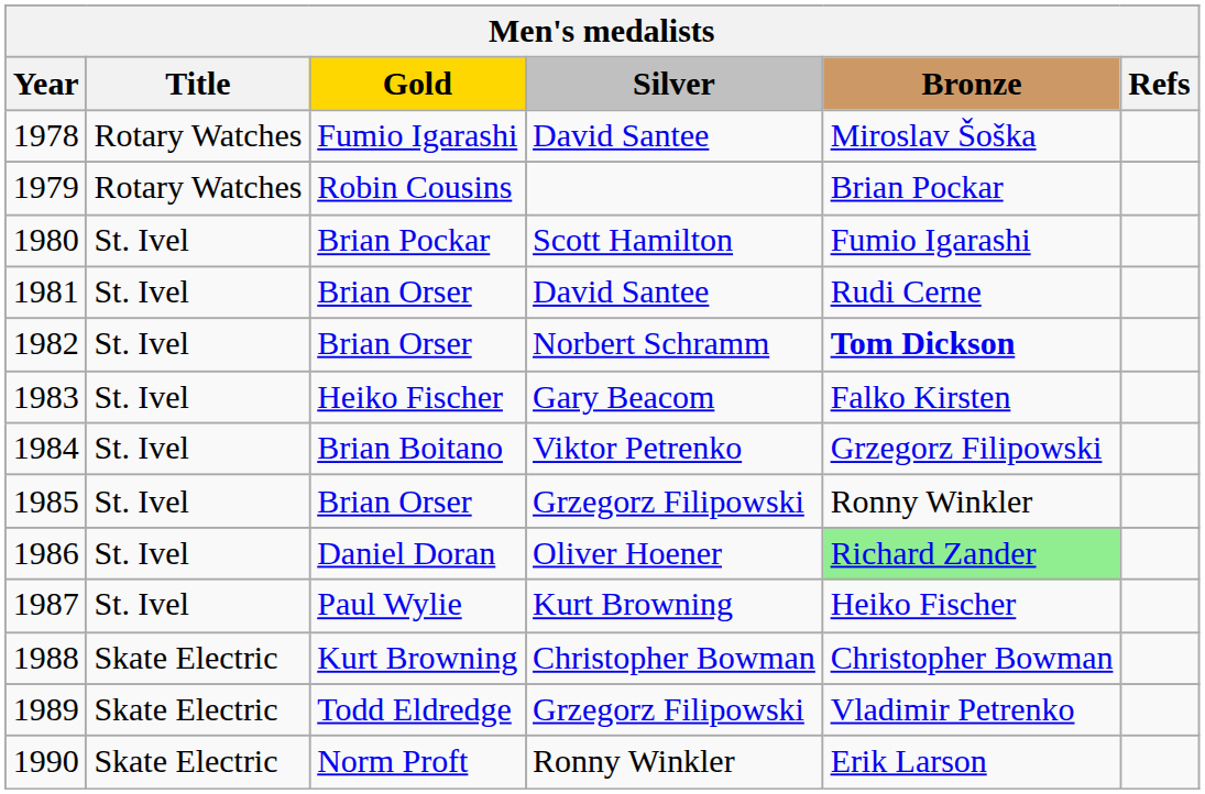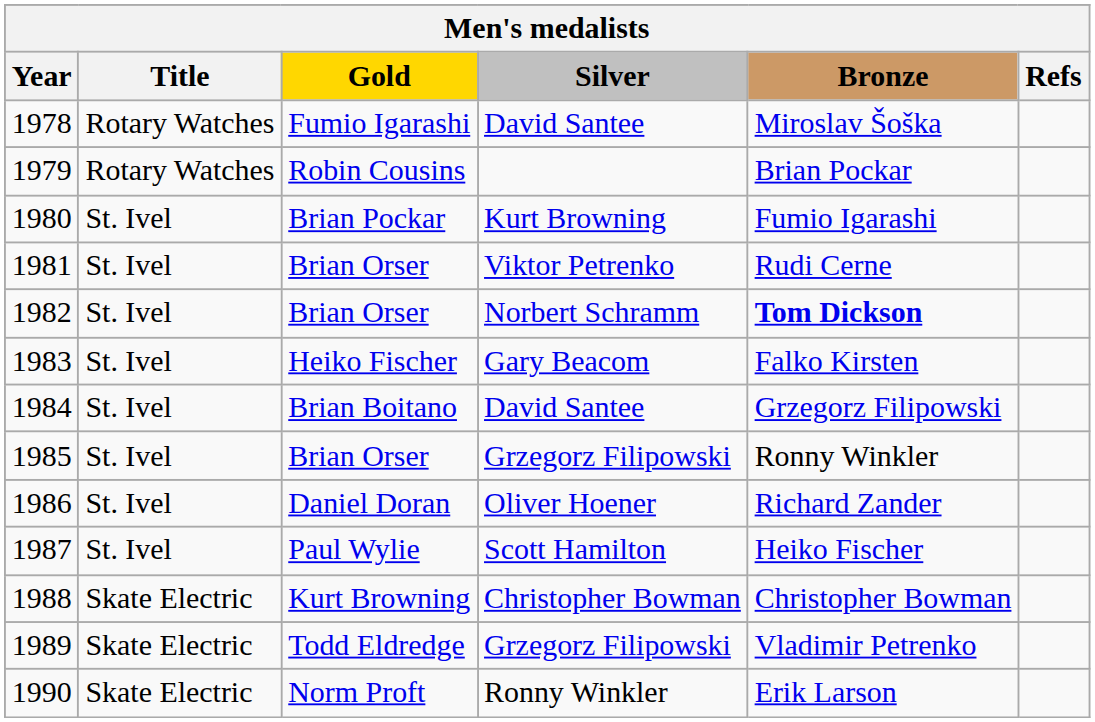 <table class="wikitable">
 <tr>
 <th colspan=6 align=center>Men's medalists</th>
 </tr>
 <tr>
 <th>Year</th>
 <th>Title</th>
 <td align=center bgcolor=gold><strong>Gold</strong></td>
 <td align=center bgcolor=silver><strong>Silver</strong></td>
 <td align=center bgcolor=cc9966><strong>Bronze</strong></td>
 <th>Refs</th>
 </tr>
 <tr>
 <td>1978</td>
 <td>Rotary Watches</td>
 <td> <a href='#'>Fumio Igarashi</a></td>
 <td> <a href='#'>David Santee</a></td>
 <td> <a href='#'>Miroslav Šoška</a></td>
 <td></td>
 </tr>
 <tr>
 <td>1979</td>
 <td>Rotary Watches</td>
 <td> <a href='#'>Robin Cousins</a></td>
 <td></td>
 <td> <a href='#'>Brian Pockar</a></td>
 <td></td>
 </tr>
 <tr>
 <td>1980</td>
 <td>St. Ivel</td>
 <td> <a href='#'>Brian Pockar</a></td>
-<td> <a href='#'>Scott Hamilton</a></td>
+<td> <a href='#'>Kurt Browning</a></td>
 <td> <a href='#'>Fumio Igarashi</a></td>
 <td></td>
 </tr>
 <tr>
 <td>1981</td>
 <td>St. Ivel</td>
 <td> <a href='#'>Brian Orser</a></td>
-<td> <a href='#'>David Santee</a></td>
+<td> <a href='#'>Viktor Petrenko</a></td>
 <td> <a href='#'>Rudi Cerne</a></td>
 <td></td>
 </tr>
 <tr>
 <td>1982</td>
 <td>St. Ivel</td>
 <td> <a href='#'>Brian Orser</a></td>
 <td> <a href='#'>Norbert Schramm</a></td>
 <td><strong> <a href='#'>Tom Dickson</a></strong></td>
 <td></td>
 </tr>
 <tr>
 <td>1983</td>
 <td>St. Ivel</td>
 <td> <a href='#'>Heiko Fischer</a></td>
 <td> <a href='#'>Gary Beacom</a></td>
 <td> <a href='#'>Falko Kirsten</a></td>
 <td></td>
 </tr>
 <tr>
 <td>1984</td>
 <td>St. Ivel</td>
 <td> <a href='#'>Brian Boitano</a></td>
-<td> <a href='#'>Viktor Petrenko</a></td>
+<td> <a href='#'>David Santee</a></td>
 <td> <a href='#'>Grzegorz Filipowski</a></td>
 <td></td>
 </tr>
 <tr>
 <td>1985</td>
 <td>St. Ivel</td>
 <td> <a href='#'>Brian Orser</a></td>
 <td> <a href='#'>Grzegorz Filipowski</a></td>
 <td> Ronny Winkler</td>
 <td></td>
 </tr>
 <tr>
 <td>1986</td>
 <td>St. Ivel</td>
 <td> <a href='#'>Daniel Doran</a></td>
 <td> <a href='#'>Oliver Hoener</a></td>
-<td style="background: lightgreen;"> <a href='#'>Richard Zander</a></td>
+<td> <a href='#'>Richard Zander</a></td>
 <td></td>
 </tr>
 <tr>
 <td>1987</td>
 <td>St. Ivel</td>
 <td> <a href='#'>Paul Wylie</a></td>
-<td> <a href='#'>Kurt Browning</a></td>
+<td> <a href='#'>Scott Hamilton</a></td>
 <td> <a href='#'>Heiko Fischer</a></td>
 <td></td>
 </tr>
 <tr>
 <td>1988</td>
 <td>Skate Electric</td>
 <td> <a href='#'>Kurt Browning</a></td>
 <td> <a href='#'>Christopher Bowman</a></td>
 <td> <a href='#'>Christopher Bowman</a></td>
 <td></td>
 </tr>
 <tr>
 <td>1989</td>
 <td>Skate Electric</td>
 <td> <a href='#'>Todd Eldredge</a></td>
 <td> <a href='#'>Grzegorz Filipowski</a></td>
 <td> <a href='#'>Vladimir Petrenko</a></td>
 <td></td>
 </tr>
 <tr>
 <td>1990</td>
 <td>Skate Electric</td>
 <td> <a href='#'>Norm Proft</a></td>
 <td> Ronny Winkler</td>
 <td> <a href='#'>Erik Larson</a></td>
 <td></td>
 </tr>
 </table>
